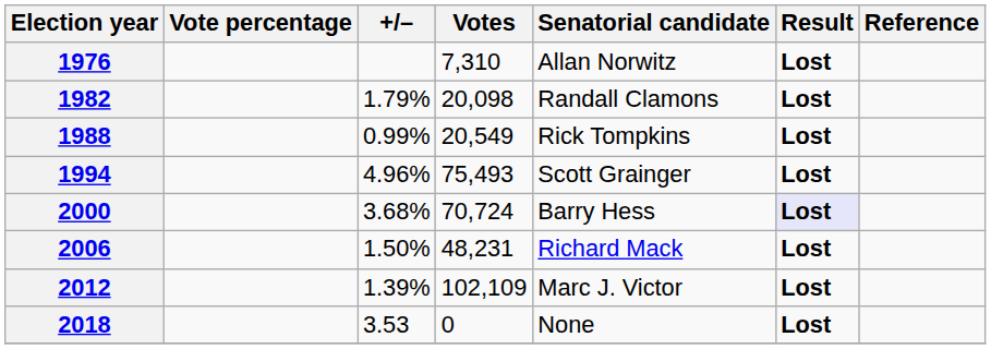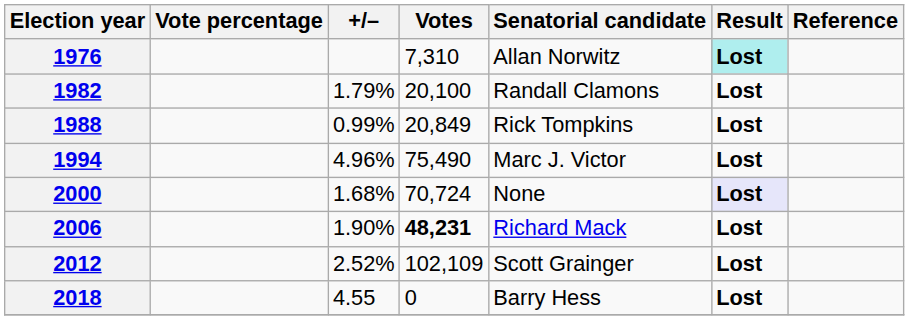 <table class=wikitable>
 <tr>
 <th>Election year</th>
 <th>Vote percentage</th>
 <th>+/–</th>
 <th>Votes</th>
 <th>Senatorial candidate</th>
 <th>Result</th>
 <th>Reference</th>
 </tr>
 <tr>
 <th><a href='#'>1976</a></th>
 <td></td>
 <td></td>
 <td>7,310</td>
 <td>Allan Norwitz</td>
-<td><strong>Lost</strong></td>
+<td style="background: paleturquoise;"><strong>Lost</strong></td>
 <td></td>
 </tr>
 <tr>
 <th><a href='#'>1982</a></th>
 <td></td>
 <td> 1.79%</td>
-<td>20,098</td>
+<td>20,100</td>
 <td>Randall Clamons</td>
 <td><strong>Lost</strong></td>
 <td></td>
 </tr>
 <tr>
 <th><a href='#'>1988</a></th>
 <td></td>
 <td> 0.99%</td>
-<td>20,549</td>
+<td>20,849</td>
 <td>Rick Tompkins</td>
 <td><strong>Lost</strong></td>
 <td></td>
 </tr>
 <tr>
 <th><a href='#'>1994</a></th>
 <td></td>
 <td> 4.96%</td>
-<td>75,493</td>
-<td>Scott Grainger</td>
+<td>75,490</td>
+<td>Marc J. Victor</td>
 <td><strong>Lost</strong></td>
 <td></td>
 </tr>
 <tr>
 <th><a href='#'>2000</a></th>
 <td></td>
-<td> 3.68%</td>
+<td> 1.68%</td>
 <td>70,724</td>
-<td>Barry Hess</td>
+<td>None</td>
 <td style="background: lavender;"><strong>Lost</strong></td>
 <td></td>
 </tr>
 <tr>
 <th><a href='#'>2006</a></th>
 <td></td>
-<td> 1.50%</td>
-<td>48,231</td>
+<td> 1.90%</td>
+<td><strong>48,231</strong></td>
 <td><a href='#'>Richard Mack</a></td>
 <td><strong>Lost</strong></td>
 <td></td>
 </tr>
 <tr>
 <th><a href='#'>2012</a></th>
 <td></td>
-<td> 1.39%</td>
+<td> 2.52%</td>
 <td>102,109</td>
-<td>Marc J. Victor</td>
+<td>Scott Grainger</td>
 <td><strong>Lost</strong></td>
 <td></td>
 </tr>
 <tr>
 <th><a href='#'>2018</a></th>
 <td></td>
-<td> 3.53</td>
+<td> 4.55</td>
 <td>0</td>
-<td>None</td>
+<td>Barry Hess</td>
 <td><strong>Lost</strong></td>
 <td></td>
 </tr>
 <tr>
 </tr>
 </table>
